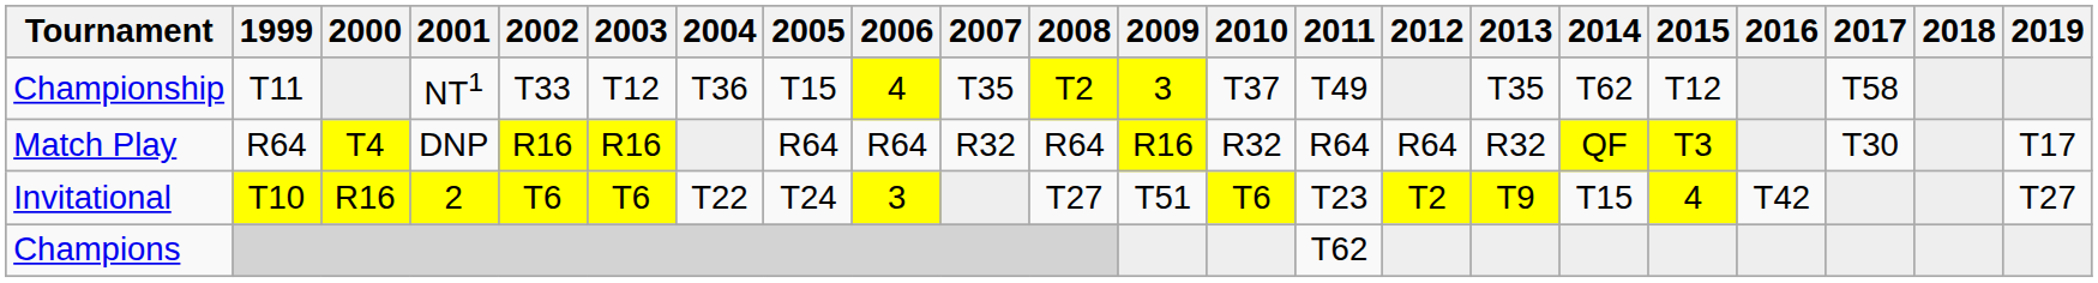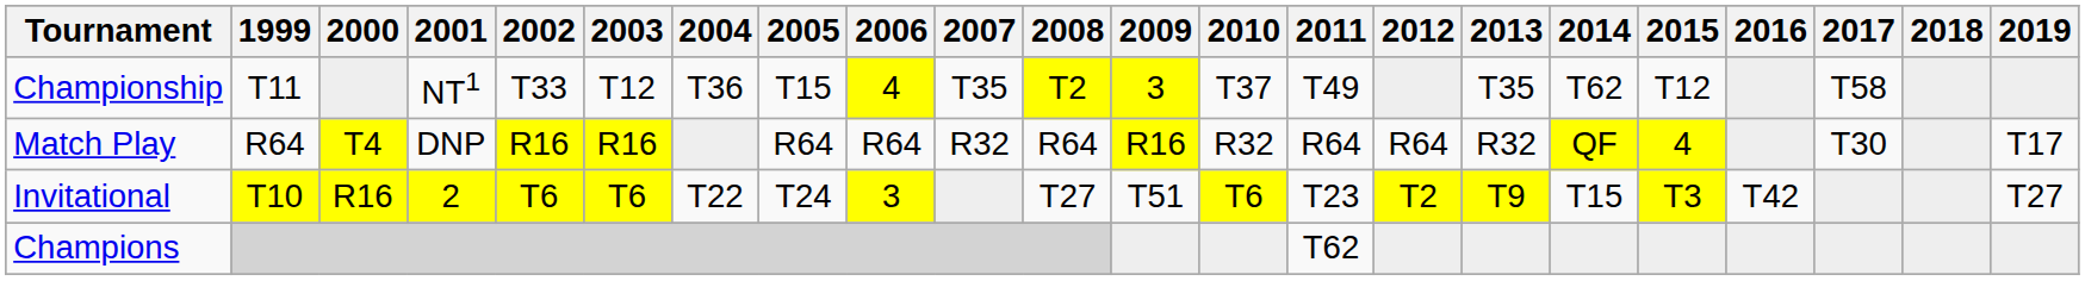 <table class="wikitable" style="text-align:center;">
 <tr>
 <th>Tournament</th>
 <th>1999</th>
 <th>2000</th>
 <th>2001</th>
 <th>2002</th>
 <th>2003</th>
 <th>2004</th>
 <th>2005</th>
 <th>2006</th>
 <th>2007</th>
 <th>2008</th>
 <th>2009</th>
 <th>2010</th>
 <th>2011</th>
 <th>2012</th>
 <th>2013</th>
 <th>2014</th>
 <th>2015</th>
 <th>2016</th>
 <th>2017</th>
 <th>2018</th>
 <th>2019</th>
 </tr>
 <tr>
 <td align="left"><a href='#'>Championship</a></td>
 <td>T11</td>
 <td style="background:#eeeeee;"></td>
 <td>NT<sup>1</sup></td>
 <td>T33</td>
 <td>T12</td>
 <td>T36</td>
 <td>T15</td>
 <td style="background:yellow;">4</td>
 <td>T35</td>
 <td style="background:yellow;">T2</td>
 <td style="background:yellow;">3</td>
 <td>T37</td>
 <td>T49</td>
 <td style="background:#eeeeee;"></td>
 <td>T35</td>
 <td>T62</td>
 <td>T12</td>
 <td style="background:#eeeeee;"></td>
 <td>T58</td>
 <td style="background:#eeeeee;"></td>
 <td style="background:#eeeeee;"></td>
 </tr>
 <tr>
 <td align="left"><a href='#'>Match Play</a></td>
 <td>R64</td>
 <td style="background:yellow;">T4</td>
 <td>DNP</td>
 <td style="background:yellow;">R16</td>
 <td style="background:yellow;">R16</td>
 <td style="background:#eeeeee;"></td>
 <td>R64</td>
 <td>R64</td>
 <td>R32</td>
 <td>R64</td>
 <td style="background:yellow;">R16</td>
 <td>R32</td>
 <td>R64</td>
 <td>R64</td>
 <td>R32</td>
 <td style="background:yellow;">QF</td>
-<td style="background:yellow;">T3</td>
+<td style="background:yellow;">4</td>
 <td style="background:#eeeeee;"></td>
 <td>T30</td>
 <td style="background:#eeeeee;"></td>
 <td>T17</td>
 </tr>
 <tr>
 <td align="left"><a href='#'>Invitational</a></td>
 <td style="background:yellow;">T10</td>
 <td style="background:yellow;">R16</td>
 <td style="background:yellow;">2</td>
 <td style="background:yellow;">T6</td>
 <td style="background:yellow;">T6</td>
 <td>T22</td>
 <td>T24</td>
 <td style="background:yellow;">3</td>
 <td style="background:#eeeeee;"></td>
 <td>T27</td>
 <td>T51</td>
 <td style="background:yellow;">T6</td>
 <td>T23</td>
 <td style="background:yellow;">T2</td>
 <td style="background:yellow;">T9</td>
 <td>T15</td>
-<td style="background:yellow;">4</td>
+<td style="background:yellow;">T3</td>
 <td>T42</td>
 <td style="background:#eeeeee;"></td>
 <td style="background:#eeeeee;"></td>
 <td>T27</td>
 </tr>
 <tr>
 <td align="left"><a href='#'>Champions</a></td>
 <td colspan=10 style="background:#D3D3D3;"></td>
 <td style="background:#eeeeee;"></td>
 <td style="background:#eeeeee;"></td>
 <td>T62</td>
 <td style="background:#eeeeee;"></td>
 <td style="background:#eeeeee;"></td>
 <td style="background:#eeeeee;"></td>
 <td style="background:#eeeeee;"></td>
 <td style="background:#eeeeee;"></td>
 <td style="background:#eeeeee;"></td>
 <td style="background:#eeeeee;"></td>
 <td style="background:#eeeeee;"></td>
 </tr>
 </table>
